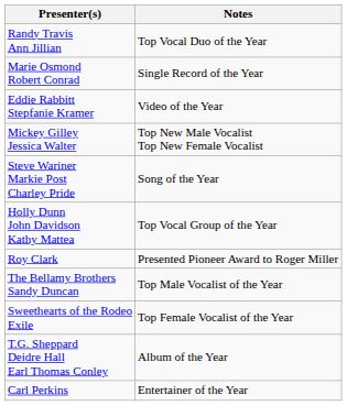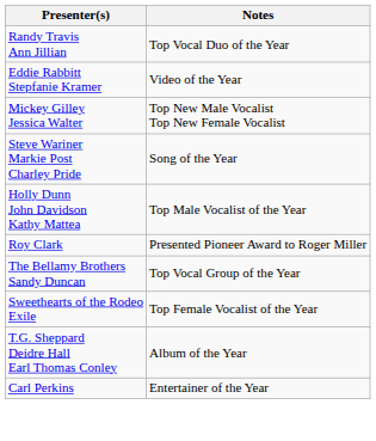 <table class="wikitable">
 <tr>
 <th>Presenter(s)</th>
 <th>Notes</th>
 </tr>
 <tr>
 <td><a href='#'>Randy Travis</a><br><a href='#'>Ann Jillian</a></td>
 <td>Top Vocal Duo of the Year</td>
-</tr>
-<tr>
-<td><a href='#'>Marie Osmond</a><br><a href='#'>Robert Conrad</a></td>
-<td>Single Record of the Year</td>
 </tr>
 <tr>
 <td><a href='#'>Eddie Rabbitt</a><br><a href='#'>Stepfanie Kramer</a></td>
 <td>Video of the Year</td>
 </tr>
 <tr>
 <td><a href='#'>Mickey Gilley</a><br><a href='#'>Jessica Walter</a></td>
 <td>Top New Male Vocalist<br>Top New Female Vocalist</td>
 </tr>
 <tr>
 <td><a href='#'>Steve Wariner</a><br><a href='#'>Markie Post</a><br><a href='#'>Charley Pride</a></td>
 <td>Song of the Year</td>
 </tr>
 <tr>
 <td><a href='#'>Holly Dunn</a><br><a href='#'>John Davidson</a><br><a href='#'>Kathy Mattea</a></td>
-<td>Top Vocal Group of the Year</td>
+<td>Top Male Vocalist of the Year</td>
 </tr>
 <tr>
 <td><a href='#'>Roy Clark</a></td>
 <td>Presented Pioneer Award to Roger Miller</td>
 </tr>
 <tr>
 <td><a href='#'>The Bellamy Brothers</a><br><a href='#'>Sandy Duncan</a></td>
-<td>Top Male Vocalist of the Year</td>
+<td>Top Vocal Group of the Year</td>
 </tr>
 <tr>
 <td><a href='#'>Sweethearts of the Rodeo</a><br><a href='#'>Exile</a></td>
 <td>Top Female Vocalist of the Year</td>
 </tr>
 <tr>
 <td><a href='#'>T.G. Sheppard</a><br><a href='#'>Deidre Hall</a><br><a href='#'>Earl Thomas Conley</a></td>
 <td>Album of the Year</td>
 </tr>
 <tr>
 <td><a href='#'>Carl Perkins</a></td>
 <td>Entertainer of the Year</td>
 </tr>
 </table>
